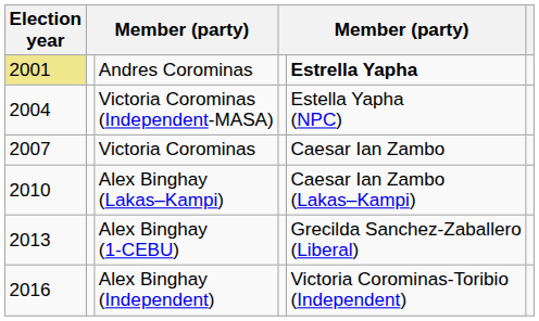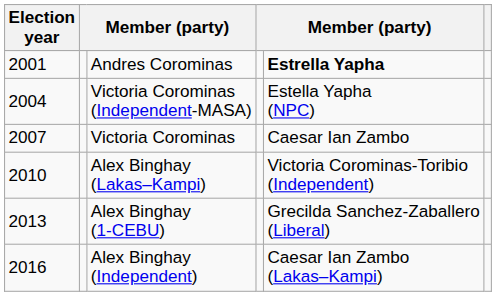 <table class=wikitable>
 <tr>
 <th width=60px>Election<br>year</th>
 <th colspan=2 width=140px>Member (party)</th>
 <th colspan=2 width=140px>Member (party)</th>
 <th !></th>
 </tr>
 <tr>
-<td style="background: khaki;">2001</td>
+<td>2001</td>
 <td></td>
 <td>Andres Corominas</td>
 <td></td>
 <td><strong>Estrella Yapha</strong></td>
 <td></td>
 </tr>
 <tr>
 <td>2004</td>
 <td bgcolor=></td>
 <td>Victoria Corominas<br>(<a href='#'>Independent</a>-MASA)</td>
 <td bgcolor=></td>
 <td>Estella Yapha<br>(<a href='#'>NPC</a>)</td>
 <td></td>
 </tr>
 <tr>
 <td>2007</td>
 <td></td>
 <td>Victoria Corominas</td>
 <td></td>
 <td>Caesar Ian Zambo</td>
 <td></td>
 </tr>
 <tr>
 <td>2010</td>
 <td bgcolor=></td>
 <td>Alex Binghay<br>(<a href='#'>Lakas–Kampi</a>)</td>
 <td bgcolor=></td>
-<td>Caesar Ian Zambo<br>(<a href='#'>Lakas–Kampi</a>)</td>
+<td>Victoria Corominas-Toribio<br>(<a href='#'>Independent</a>)</td>
 <td></td>
 </tr>
 <tr>
 <td>2013</td>
 <td bgcolor=></td>
 <td>Alex Binghay<br>(<a href='#'>1-CEBU</a>)</td>
 <td bgcolor=></td>
 <td>Grecilda Sanchez-Zaballero<br>(<a href='#'>Liberal</a>)</td>
 <td></td>
 </tr>
 <tr>
 <td>2016</td>
 <td bgcolor=></td>
 <td>Alex Binghay<br>(<a href='#'>Independent</a>)</td>
 <td bgcolor=></td>
-<td>Victoria Corominas-Toribio<br>(<a href='#'>Independent</a>)</td>
+<td>Caesar Ian Zambo<br>(<a href='#'>Lakas–Kampi</a>)</td>
 <td></td>
 </tr>
 </table>
